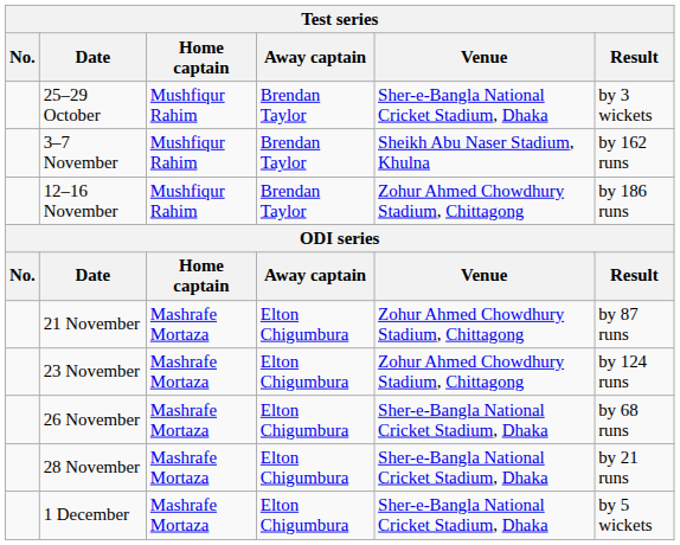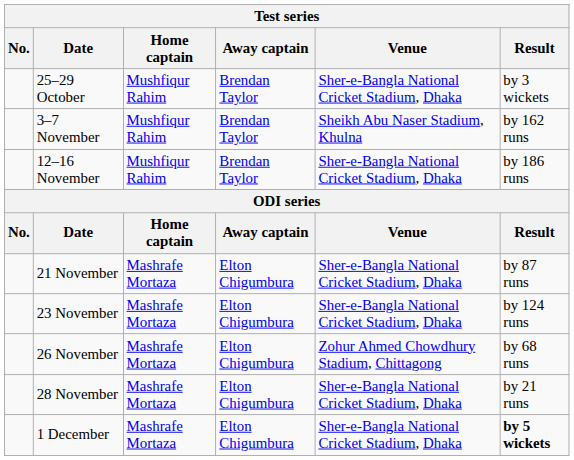 <table class="wikitable">
 <tr>
 <th colspan="9">Test series</th>
 </tr>
 <tr>
 <th>No.</th>
 <th>Date</th>
 <th>Home captain</th>
 <th>Away captain</th>
 <th>Venue</th>
 <th>Result</th>
 </tr>
 <tr>
 <td></td>
 <td>25–29 October</td>
 <td><a href='#'>Mushfiqur Rahim</a></td>
 <td><a href='#'>Brendan Taylor</a></td>
 <td><a href='#'>Sher-e-Bangla National Cricket Stadium</a>, <a href='#'>Dhaka</a></td>
 <td> by 3 wickets</td>
 </tr>
 <tr>
 <td></td>
 <td>3–7 November</td>
 <td><a href='#'>Mushfiqur Rahim</a></td>
 <td><a href='#'>Brendan Taylor</a></td>
 <td><a href='#'>Sheikh Abu Naser Stadium</a>, <a href='#'>Khulna</a></td>
 <td> by 162 runs</td>
 </tr>
 <tr>
 <td></td>
 <td>12–16 November</td>
 <td><a href='#'>Mushfiqur Rahim</a></td>
 <td><a href='#'>Brendan Taylor</a></td>
-<td><a href='#'>Zohur Ahmed Chowdhury Stadium</a>, <a href='#'>Chittagong</a></td>
+<td><a href='#'>Sher-e-Bangla National Cricket Stadium</a>, <a href='#'>Dhaka</a></td>
 <td> by 186 runs</td>
 </tr>
 <tr>
 <th colspan="9">ODI series</th>
 </tr>
 <tr>
 <th>No.</th>
 <th>Date</th>
 <th>Home captain</th>
 <th>Away captain</th>
 <th>Venue</th>
 <th>Result</th>
 </tr>
 <tr>
 <td></td>
 <td>21 November</td>
 <td><a href='#'>Mashrafe Mortaza</a></td>
 <td><a href='#'>Elton Chigumbura</a></td>
-<td><a href='#'>Zohur Ahmed Chowdhury Stadium</a>, <a href='#'>Chittagong</a></td>
+<td><a href='#'>Sher-e-Bangla National Cricket Stadium</a>, <a href='#'>Dhaka</a></td>
 <td> by 87 runs</td>
 </tr>
 <tr>
 <td></td>
 <td>23 November</td>
 <td><a href='#'>Mashrafe Mortaza</a></td>
 <td><a href='#'>Elton Chigumbura</a></td>
-<td><a href='#'>Zohur Ahmed Chowdhury Stadium</a>, <a href='#'>Chittagong</a></td>
+<td><a href='#'>Sher-e-Bangla National Cricket Stadium</a>, <a href='#'>Dhaka</a></td>
 <td> by 124 runs</td>
 </tr>
 <tr>
 <td></td>
 <td>26 November</td>
 <td><a href='#'>Mashrafe Mortaza</a></td>
 <td><a href='#'>Elton Chigumbura</a></td>
-<td><a href='#'>Sher-e-Bangla National Cricket Stadium</a>, <a href='#'>Dhaka</a></td>
+<td><a href='#'>Zohur Ahmed Chowdhury Stadium</a>, <a href='#'>Chittagong</a></td>
 <td> by 68 runs</td>
 </tr>
 <tr>
 <td></td>
 <td>28 November</td>
 <td><a href='#'>Mashrafe Mortaza</a></td>
 <td><a href='#'>Elton Chigumbura</a></td>
 <td><a href='#'>Sher-e-Bangla National Cricket Stadium</a>, <a href='#'>Dhaka</a></td>
 <td> by 21 runs</td>
 </tr>
 <tr>
 <td></td>
 <td>1 December</td>
 <td><a href='#'>Mashrafe Mortaza</a></td>
 <td><a href='#'>Elton Chigumbura</a></td>
 <td><a href='#'>Sher-e-Bangla National Cricket Stadium</a>, <a href='#'>Dhaka</a></td>
-<td> by 5 wickets</td>
+<td><strong> by 5 wickets</strong></td>
 </tr>
 </table>
